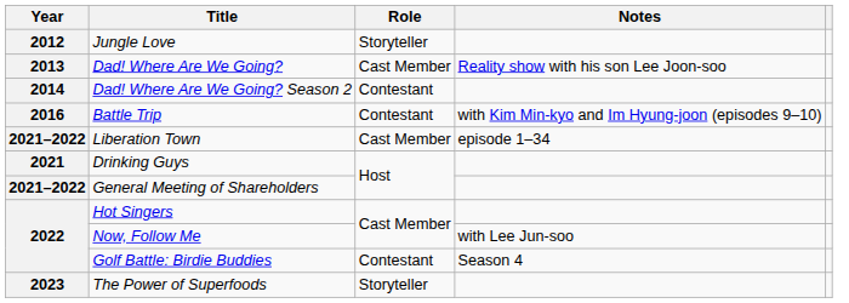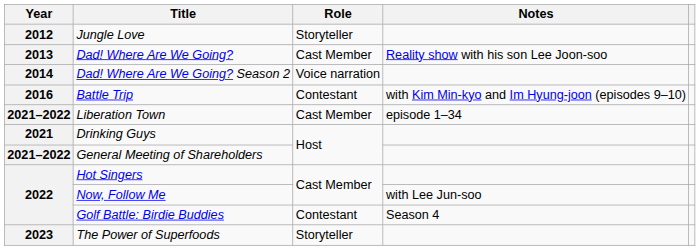 <table class="wikitable sortable plainrowheaders">
 <tr>
 <th scope="col">Year</th>
 <th scope="col">Title</th>
 <th scope="col">Role</th>
 <th scope="col" class="unsortable">Notes</th>
 <th scope="col" class="unsortable"></th>
 </tr>
 <tr>
 <th scope="row">2012</th>
 <td><em>Jungle Love</em></td>
 <td>Storyteller</td>
 <td></td>
 <td></td>
 </tr>
 <tr>
 <th scope="row">2013</th>
 <td><em><a href='#'>Dad! Where Are We Going?</a></em></td>
 <td>Cast Member</td>
 <td><a href='#'>Reality show</a> with his son Lee Joon-soo</td>
 <td style="text-align:center"></td>
 </tr>
 <tr>
 <th scope="row">2014</th>
 <td><em><a href='#'>Dad! Where Are We Going?</a> Season 2</em></td>
-<td>Contestant</td>
+<td>Voice narration</td>
 <td></td>
 <td></td>
 </tr>
 <tr>
 <th scope="row">2016</th>
 <td><em><a href='#'>Battle Trip</a></em></td>
 <td>Contestant</td>
 <td>with <a href='#'>Kim Min-kyo</a> and <a href='#'>Im Hyung-joon</a> (episodes 9–10)</td>
 <td></td>
 </tr>
 <tr>
 <th scope="row">2021–2022</th>
 <td><em>Liberation Town</em></td>
 <td>Cast Member</td>
 <td>episode 1–34</td>
 <td style="text-align:center"></td>
 </tr>
 <tr>
 <th scope="row">2021</th>
 <td><em>Drinking Guys</em></td>
 <td rowspan=2>Host</td>
 <td></td>
 <td style="text-align:center"></td>
 </tr>
 <tr>
 <th scope="row">2021–2022</th>
 <td><em>General Meeting of Shareholders</em></td>
 <td></td>
 <td style="text-align:center"></td>
 </tr>
 <tr>
 <th scope="row" rowspan=3>2022</th>
 <td><em><a href='#'>Hot Singers</a></em></td>
 <td rowspan=2>Cast Member</td>
 <td></td>
 <td style="text-align:center"></td>
 </tr>
 <tr>
 <td><em><a href='#'>Now, Follow Me</a></em></td>
 <td>with Lee Jun-soo</td>
 <td style="text-align:center"></td>
 </tr>
 <tr>
 <td><em><a href='#'>Golf Battle: Birdie Buddies</a></em></td>
 <td>Contestant</td>
 <td>Season 4</td>
 <td style="text-align:center"></td>
 </tr>
 <tr>
 <th scope="row">2023</th>
 <td><em>The Power of Superfoods</em></td>
 <td>Storyteller</td>
 <td></td>
 <td style="text-align:center"></td>
 </tr>
 </table>
